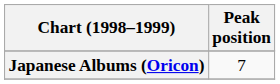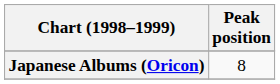 <table class="wikitable sortable plainrowheaders">
 <tr>
 <th scope="col">Chart (1998–1999)</th>
 <th scope="col">Peak<br>position</th>
 </tr>
 <tr>
 </tr>
 <tr>
 </tr>
 <tr>
 </tr>
 <tr>
 </tr>
 <tr>
 </tr>
 <tr>
 </tr>
 <tr>
 </tr>
 <tr>
 </tr>
 <tr>
 <th scope="row">Japanese Albums (<a href='#'>Oricon</a>)</th>
-<td align="center">7</td>
+<td align="center">8</td>
 </tr>
 <tr>
 </tr>
 <tr>
 </tr>
 <tr>
 </tr>
 <tr>
 </tr>
 <tr>
 </tr>
 <tr>
 </tr>
 <tr>
 </tr>
 </table>
